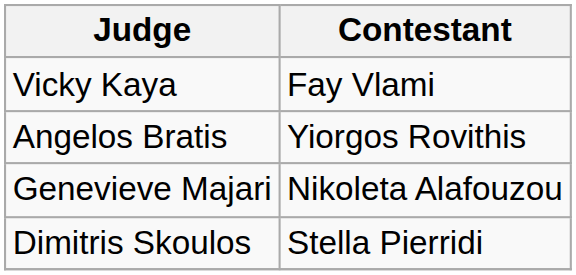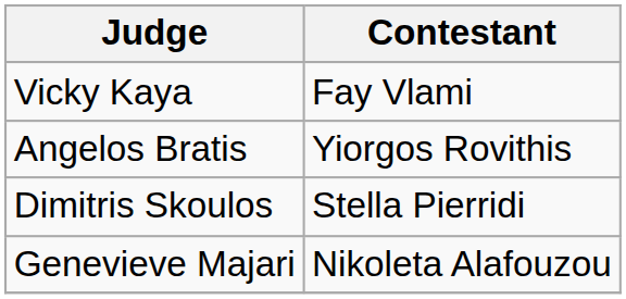 <table class="wikitable">
 <tr>
 <th>Judge</th>
 <th>Contestant</th>
 </tr>
 <tr>
 <td>Vicky Kaya</td>
 <td>Fay Vlami</td>
 </tr>
 <tr>
 <td>Angelos Bratis</td>
 <td>Yiorgos Rovithis</td>
 </tr>
 <tr>
+<td>Dimitris Skoulos</td>
+<td>Stella Pierridi</td>
+</tr>
+<tr>
 <td>Genevieve Majari</td>
 <td>Nikoleta Alafouzou</td>
 </tr>
 <tr>
-<td>Dimitris Skoulos</td>
-<td>Stella Pierridi</td>
-</tr>
-<tr>
 </tr>
 </table>
